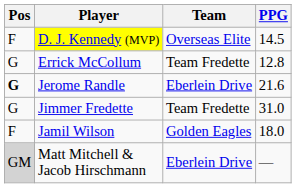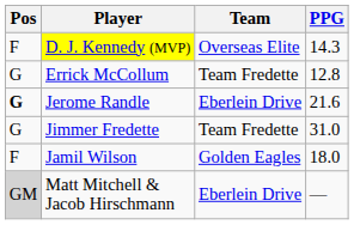 <table class="wikitable">
 <tr>
 <th>Pos</th>
 <th>Player</th>
 <th>Team</th>
 <th><a href='#'>PPG</a></th>
 </tr>
 <tr>
 <td>F</td>
 <td bgcolor=yellow><a href='#'>D. J. Kennedy</a> <small>(MVP)</small></td>
 <td><a href='#'>Overseas Elite</a></td>
-<td>14.5</td>
+<td>14.3</td>
 </tr>
 <tr>
 <td>G</td>
 <td><a href='#'>Errick McCollum</a></td>
 <td>Team Fredette</td>
 <td>12.8</td>
 </tr>
 <tr>
 <td><strong>G</strong></td>
 <td><a href='#'>Jerome Randle</a></td>
 <td><a href='#'>Eberlein Drive</a></td>
 <td>21.6</td>
 </tr>
 <tr>
 <td>G</td>
 <td><a href='#'>Jimmer Fredette</a></td>
 <td>Team Fredette</td>
 <td>31.0</td>
 </tr>
 <tr>
 <td>F</td>
 <td><a href='#'>Jamil Wilson</a></td>
 <td><a href='#'>Golden Eagles</a></td>
 <td>18.0</td>
 </tr>
 <tr>
 <td bgcolor=lightgray>GM</td>
 <td>Matt Mitchell &<br>Jacob Hirschmann</td>
 <td><a href='#'>Eberlein Drive</a></td>
 <td>—</td>
 </tr>
 </table>
